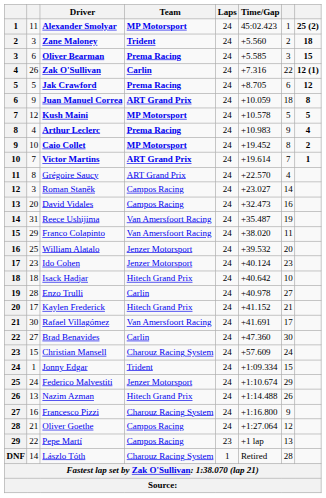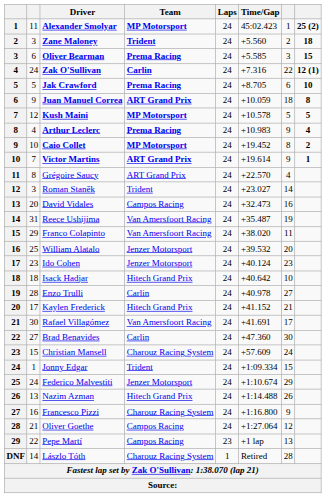 <table class="wikitable" style="font-size:85%">
 <tr>
 <th></th>
 <th></th>
 <th>Driver</th>
 <th>Team</th>
 <th>Laps</th>
 <th>Time/Gap</th>
 <th></th>
 <th></th>
 </tr>
 <tr>
 <th>1</th>
 <td align="center">11</td>
 <td><strong> <a href='#'>Alexander Smolyar</a></strong></td>
 <td><strong><a href='#'>MP Motorsport</a></strong></td>
 <td align="center">24</td>
 <td>45:02.423</td>
 <td align="center">1</td>
 <td align="center"><strong>25 (2)</strong></td>
 </tr>
 <tr>
 <th>2</th>
 <td align="center">3</td>
 <td><strong> <a href='#'>Zane Maloney</a></strong></td>
 <td><strong><a href='#'>Trident</a></strong></td>
 <td align="center">24</td>
 <td>+5.560</td>
 <td align="center">2</td>
 <td align="center"><strong>18</strong></td>
 </tr>
 <tr>
 <th>3</th>
 <td align="center">6</td>
 <td><strong> <a href='#'>Oliver Bearman</a></strong></td>
 <td><strong><a href='#'>Prema Racing</a></strong></td>
 <td align="center">24</td>
 <td>+5.585</td>
 <td align="center">3</td>
 <td align="center"><strong>15</strong></td>
 </tr>
 <tr>
 <th>4</th>
-<td align="center">26</td>
+<td align="center">24</td>
 <td> <strong><a href='#'>Zak O'Sullivan</a></strong></td>
 <td><strong><a href='#'>Carlin</a></strong></td>
 <td align="center">24</td>
 <td>+7.316</td>
 <td align="center">22</td>
 <td align="center"><strong>12 (1)</strong></td>
 </tr>
 <tr>
 <th>5</th>
 <td align="center">5</td>
 <td> <strong><a href='#'>Jak Crawford</a></strong></td>
 <td><strong><a href='#'>Prema Racing</a></strong></td>
 <td align="center">24</td>
 <td>+8.705</td>
 <td align="center">6</td>
-<td align="center"><strong>12</strong></td>
+<td align="center"><strong>10</strong></td>
 </tr>
 <tr>
 <th>6</th>
 <td align="center">9</td>
 <td> <strong><a href='#'>Juan Manuel Correa</a></strong></td>
 <td><strong><a href='#'>ART Grand Prix</a></strong></td>
 <td align="center">24</td>
 <td>+10.059</td>
 <td align="center">18</td>
 <td align="center"><strong>8</strong></td>
 </tr>
 <tr>
 <th>7</th>
 <td align="center">12</td>
 <td> <strong><a href='#'>Kush Maini</a></strong></td>
 <td><strong><a href='#'>MP Motorsport</a></strong></td>
 <td align="center">24</td>
 <td>+10.578</td>
 <td align="center">5</td>
 <td align="center"><strong>5</strong></td>
 </tr>
 <tr>
 <th>8</th>
 <td align="center">4</td>
 <td> <strong><a href='#'>Arthur Leclerc</a></strong></td>
 <td><strong><a href='#'>Prema Racing</a></strong></td>
 <td align="center">24</td>
 <td>+10.983</td>
 <td align="center">9</td>
 <td align="center"><strong>4</strong></td>
 </tr>
 <tr>
 <th>9</th>
 <td align="center">10</td>
 <td> <strong><a href='#'>Caio Collet</a></strong></td>
 <td><strong><a href='#'>MP Motorsport</a></strong></td>
 <td align="center">24</td>
 <td>+19.452</td>
 <td align="center">8</td>
 <td align="center"><strong>2</strong></td>
 </tr>
 <tr>
 <th>10</th>
 <td align="center">7</td>
 <td> <strong><a href='#'>Victor Martins</a></strong></td>
 <td><strong><a href='#'>ART Grand Prix</a></strong></td>
 <td align="center">24</td>
 <td>+19.614</td>
-<td align="center">7</td>
+<td align="center">9</td>
 <td align="center"><strong>1</strong></td>
 </tr>
 <tr>
 <th>11</th>
 <td align="center">8</td>
 <td> <a href='#'>Grégoire Saucy</a></td>
 <td><a href='#'>ART Grand Prix</a></td>
 <td align="center">24</td>
 <td>+22.570</td>
 <td align="center">4</td>
 <td align="center"></td>
 </tr>
 <tr>
 <th>12</th>
 <td align="center">3</td>
 <td> <a href='#'>Roman Staněk</a></td>
-<td><a href='#'>Campos Racing</a></td>
+<td><a href='#'>Trident</a></td>
 <td align="center">24</td>
 <td>+23.027</td>
 <td align="center">14</td>
 <td align="center"></td>
 </tr>
 <tr>
 <th>13</th>
 <td align="center">20</td>
 <td> <a href='#'>David Vidales</a></td>
 <td><a href='#'>Campos Racing</a></td>
 <td align="center">24</td>
 <td>+32.473</td>
 <td align="center">16</td>
 <td align="center"></td>
 </tr>
 <tr>
 <th>14</th>
 <td align="center">31</td>
 <td> <a href='#'>Reece Ushijima</a></td>
 <td><a href='#'>Van Amersfoort Racing</a></td>
 <td align="center">24</td>
 <td>+35.487</td>
 <td align="center">19</td>
 <td align="center"></td>
 </tr>
 <tr>
 <th>15</th>
 <td align="center">29</td>
 <td> <a href='#'>Franco Colapinto</a></td>
 <td><a href='#'>Van Amersfoort Racing</a></td>
 <td align="center">24</td>
 <td>+38.020</td>
 <td align="center">11</td>
 <td align="center"></td>
 </tr>
 <tr>
 <th>16</th>
 <td align="center">25</td>
 <td> <a href='#'>William Alatalo</a></td>
 <td><a href='#'>Jenzer Motorsport</a></td>
 <td align="center">24</td>
 <td>+39.532</td>
 <td align="center">20</td>
 <td align="center"></td>
 </tr>
 <tr>
 <th>17</th>
 <td align="center">23</td>
 <td> <a href='#'>Ido Cohen</a></td>
 <td><a href='#'>Jenzer Motorsport</a></td>
 <td align="center">24</td>
 <td>+40.124</td>
 <td align="center">23</td>
 <td align="center"></td>
 </tr>
 <tr>
 <th>18</th>
 <td align="center">18</td>
 <td> <a href='#'>Isack Hadjar</a></td>
 <td><a href='#'>Hitech Grand Prix</a></td>
 <td align="center">24</td>
 <td>+40.642</td>
 <td align="center">10</td>
 <td align="center"></td>
 </tr>
 <tr>
 <th>19</th>
 <td align="center">28</td>
 <td> <a href='#'>Enzo Trulli</a></td>
 <td><a href='#'>Carlin</a></td>
 <td align="center">24</td>
 <td>+40.978</td>
 <td align="center">27</td>
 <td align="center"></td>
 </tr>
 <tr>
 <th>20</th>
 <td align="center">17</td>
 <td> <a href='#'>Kaylen Frederick</a></td>
 <td><a href='#'>Hitech Grand Prix</a></td>
 <td align="center">24</td>
 <td>+41.152</td>
 <td align="center">21</td>
 <td align="center"></td>
 </tr>
 <tr>
 <th>21</th>
 <td align="center">30</td>
 <td> <a href='#'>Rafael Villagómez</a></td>
 <td><a href='#'>Van Amersfoort Racing</a></td>
 <td align="center">24</td>
 <td>+41.691</td>
 <td align="center">17</td>
 <td align="center"></td>
 </tr>
 <tr>
 <th>22</th>
 <td align="center">27</td>
 <td> <a href='#'>Brad Benavides</a></td>
 <td><a href='#'>Carlin</a></td>
 <td align="center">24</td>
 <td>+47.360</td>
 <td align="center">30</td>
 <td align="center"></td>
 </tr>
 <tr>
 <th>23</th>
 <td align="center">15</td>
 <td> <a href='#'>Christian Mansell</a></td>
 <td><a href='#'>Charouz Racing System</a></td>
 <td align="center">24</td>
 <td>+57.609</td>
 <td align="center">24</td>
 <td align="center"></td>
 </tr>
 <tr>
 <th>24</th>
 <td align="center">1</td>
 <td> <a href='#'>Jonny Edgar</a></td>
 <td><a href='#'>Trident</a></td>
 <td align="center">24</td>
 <td>+1:09.334</td>
 <td align="center">15</td>
 <td align="center"></td>
 </tr>
 <tr>
 <th>25</th>
 <td align="center">24</td>
 <td> <a href='#'>Federico Malvestiti</a></td>
 <td><a href='#'>Jenzer Motorsport</a></td>
 <td align="center">24</td>
 <td>+1:10.674</td>
 <td align="center">29</td>
 <td align="center"></td>
 </tr>
 <tr>
 <th>26</th>
 <td align="center">13</td>
 <td> <a href='#'>Nazim Azman</a></td>
 <td><a href='#'>Hitech Grand Prix</a></td>
 <td align="center">24</td>
 <td>+1:14.488</td>
 <td align="center">26</td>
 <td align="center"></td>
 </tr>
 <tr>
 <th>27</th>
 <td align="center">16</td>
 <td> <a href='#'>Francesco Pizzi</a></td>
 <td><a href='#'>Charouz Racing System</a></td>
 <td align="center">24</td>
 <td>+1:16.800</td>
 <td align="center">9</td>
 <td align="center"></td>
 </tr>
 <tr>
 <th>28</th>
 <td align="center">21</td>
 <td> <a href='#'>Oliver Goethe</a></td>
 <td><a href='#'>Campos Racing</a></td>
 <td align="center">24</td>
 <td>+1:27.064</td>
 <td align="center">12</td>
 <td align="center"></td>
 </tr>
 <tr>
 <th>29</th>
 <td align="center">22</td>
 <td> <a href='#'>Pepe Martí</a></td>
 <td><a href='#'>Campos Racing</a></td>
 <td align="center">23</td>
 <td>+1 lap</td>
 <td align="center">13</td>
 <td align="center"></td>
 </tr>
 <tr>
 <th>DNF</th>
 <td align="center">14</td>
 <td> <a href='#'>Lászlo Tóth</a></td>
 <td><a href='#'>Charouz Racing System</a></td>
 <td align="center">1</td>
 <td>Retired</td>
 <td align="center">28</td>
 <td align="center"></td>
 </tr>
 <tr>
 <th colspan="8"><em>Fastest lap set by</em> <strong> <a href='#'>Zak O'Sullivan</a><strong><em>: 1:38.070 (lap 21)<em></th>
 </tr>
 <tr>
 <th colspan="8">Source:</th>
 </tr>
 </table>
